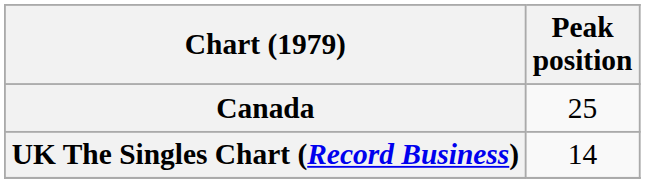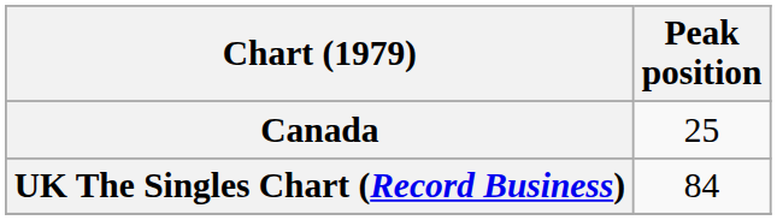 <table class="wikitable plainrowheaders" style="text-align:center">
 <tr>
 <th>Chart (1979)</th>
 <th>Peak<br>position</th>
 </tr>
 <tr>
 <th scope="row">Canada</th>
 <td style="text-align:center;">25</td>
 </tr>
 <tr>
 <th scope="row">UK The Singles Chart (<em><a href='#'>Record Business</a></em>)</th>
-<td style="text-align:center;">14</td>
+<td style="text-align:center;">84</td>
 </tr>
 <tr>
 </tr>
 </table>
